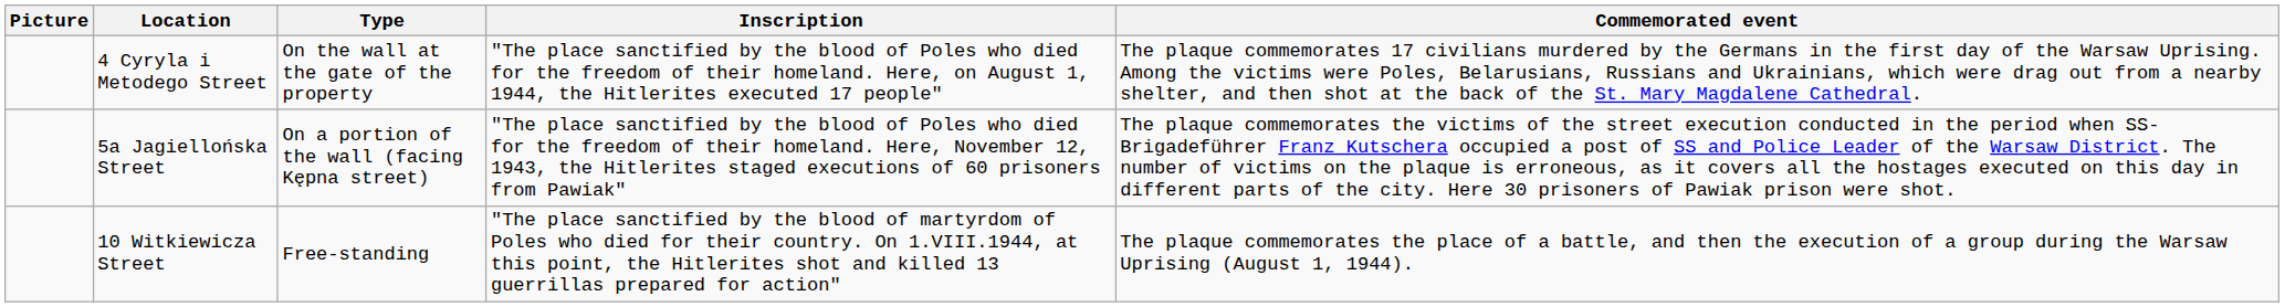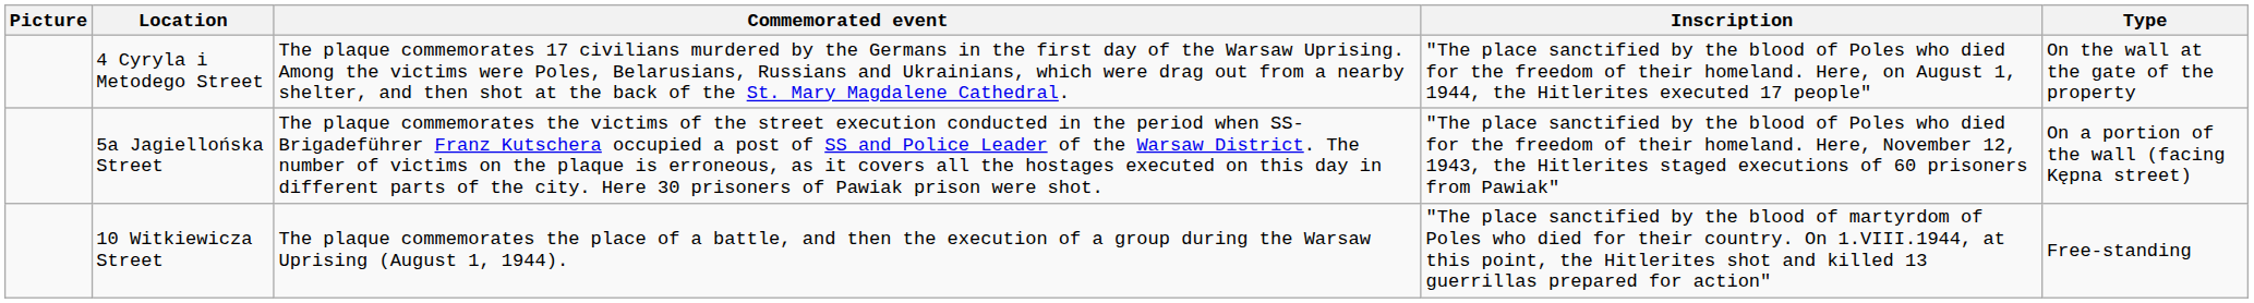 <table class="wikitable sortable">
 <tr>
 <th scope="col">Picture</th>
 <th scope="col">Location</th>
+<th scope="col">Commemorated event</th>
+<th scope="col">Inscription</th>
 <th scope="col">Type</th>
-<th scope="col">Inscription</th>
-<th scope="col">Commemorated event</th>
 </tr>
 <tr>
 <td></td>
 <td>4 Cyryla i Metodego Street</td>
+<td>The plaque commemorates 17 civilians murdered by the Germans in the first day of the Warsaw Uprising. Among the victims were Poles, Belarusians, Russians and Ukrainians, which were drag out from a nearby shelter, and then shot at the back of the <a href='#'>St. Mary Magdalene Cathedral</a>.</td>
+<td>"The place sanctified by the blood of Poles who died for the freedom of their homeland. Here, on August 1, 1944, the Hitlerites executed 17 people"</td>
 <td>On the wall at the gate of the property</td>
-<td>"The place sanctified by the blood of Poles who died for the freedom of their homeland. Here, on August 1, 1944, the Hitlerites executed 17 people"</td>
-<td>The plaque commemorates 17 civilians murdered by the Germans in the first day of the Warsaw Uprising. Among the victims were Poles, Belarusians, Russians and Ukrainians, which were drag out from a nearby shelter, and then shot at the back of the <a href='#'>St. Mary Magdalene Cathedral</a>.</td>
 </tr>
 <tr>
 <td></td>
 <td>5a Jagiellońska Street</td>
+<td>The plaque commemorates the victims of the street execution conducted in the period when SS-Brigadeführer <a href='#'>Franz Kutschera</a> occupied a post of <a href='#'>SS and Police Leader</a> of the <a href='#'>Warsaw District</a>. The number of victims on the plaque is erroneous, as it covers all the hostages executed on this day in different parts of the city. Here 30 prisoners of Pawiak prison were shot.</td>
+<td>"The place sanctified by the blood of Poles who died for the freedom of their homeland. Here, November 12, 1943, the Hitlerites staged executions of 60 prisoners from Pawiak"</td>
 <td>On a portion of the wall (facing Kępna street)</td>
-<td>"The place sanctified by the blood of Poles who died for the freedom of their homeland. Here, November 12, 1943, the Hitlerites staged executions of 60 prisoners from Pawiak"</td>
-<td>The plaque commemorates the victims of the street execution conducted in the period when SS-Brigadeführer <a href='#'>Franz Kutschera</a> occupied a post of <a href='#'>SS and Police Leader</a> of the <a href='#'>Warsaw District</a>. The number of victims on the plaque is erroneous, as it covers all the hostages executed on this day in different parts of the city. Here 30 prisoners of Pawiak prison were shot.</td>
 </tr>
 <tr>
 <td></td>
 <td>10 Witkiewicza Street</td>
+<td>The plaque commemorates the place of a battle, and then the execution of a group during the Warsaw Uprising (August 1, 1944).</td>
+<td>"The place sanctified by the blood of martyrdom of Poles who died for their country. On 1.VIII.1944, at this point, the Hitlerites shot and killed 13 guerrillas prepared for action"</td>
 <td>Free-standing</td>
-<td>"The place sanctified by the blood of martyrdom of Poles who died for their country. On 1.VIII.1944, at this point, the Hitlerites shot and killed 13 guerrillas prepared for action"</td>
-<td>The plaque commemorates the place of a battle, and then the execution of a group during the Warsaw Uprising (August 1, 1944).</td>
 </tr>
 </table>
